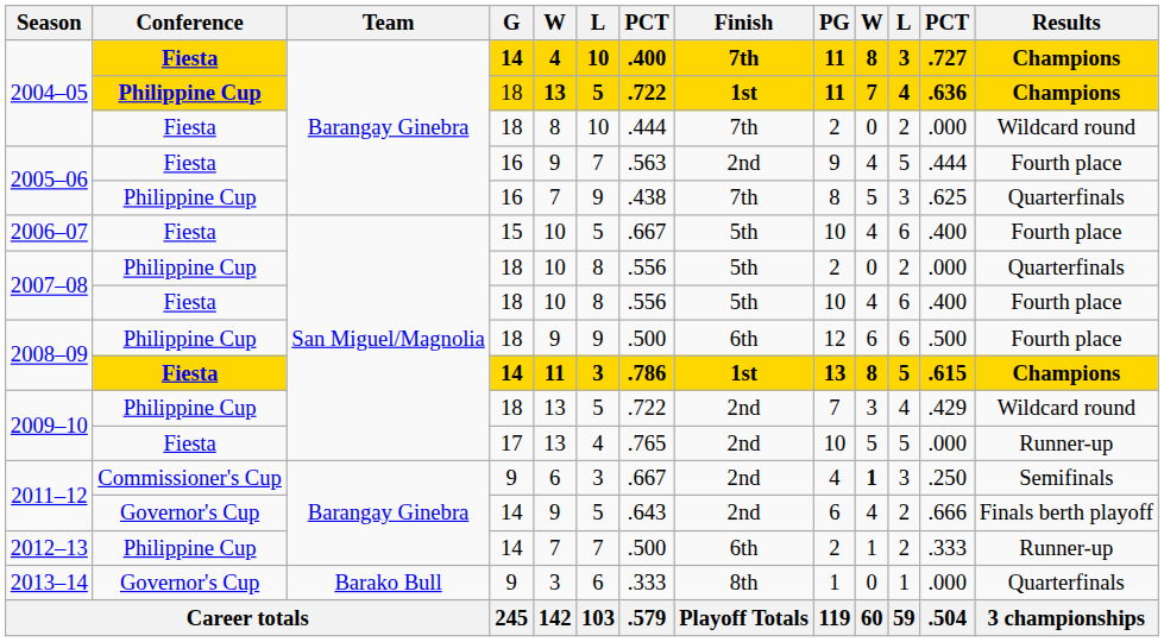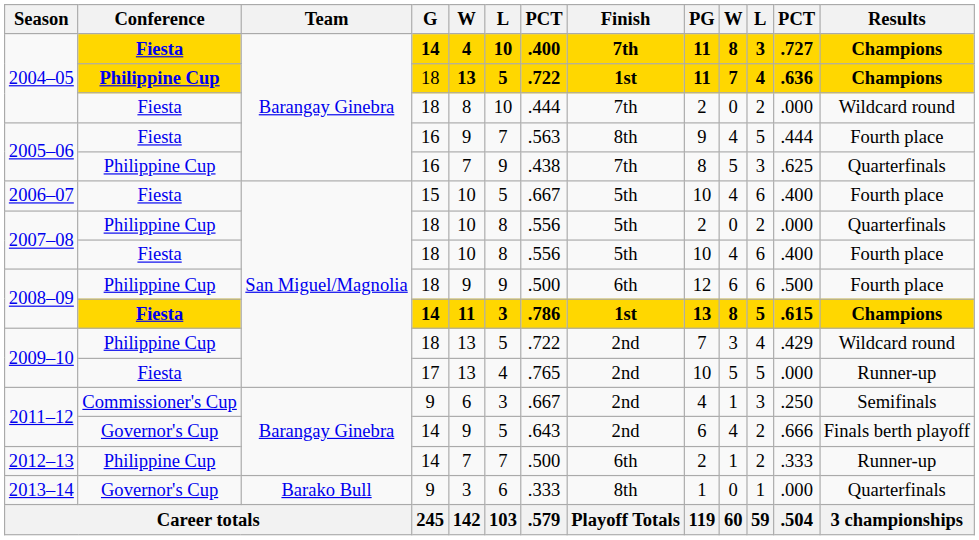 <table class="wikitable" style="text-align:center">
 <tr>
 <th>Season</th>
 <th>Conference</th>
 <th>Team</th>
 <th>G</th>
 <th>W</th>
 <th>L</th>
 <th>PCT</th>
 <th>Finish</th>
 <th>PG</th>
 <th>W</th>
 <th>L</th>
 <th>PCT</th>
 <th>Results</th>
 </tr>
 <tr>
 <td rowspan="3"><a href='#'>2004–05</a></td>
 <td bgcolor="#FFD700"><a href='#'><strong>Fiesta</strong></a></td>
 <td rowspan="5"><a href='#'>Barangay Ginebra</a></td>
 <td bgcolor="#FFD700"><strong>14</strong></td>
 <td bgcolor="#FFD700"><strong>4</strong></td>
 <td bgcolor="#FFD700"><strong>10</strong></td>
 <td bgcolor="#FFD700"><strong>.400</strong></td>
 <td bgcolor="#FFD700"><strong>7th</strong></td>
 <td bgcolor="#FFD700"><strong>11</strong></td>
 <td bgcolor="#FFD700"><strong>8</strong></td>
 <td bgcolor="#FFD700"><strong>3</strong></td>
 <td bgcolor="#FFD700"><strong>.727</strong></td>
 <td bgcolor="#FFD700"><strong>Champions</strong></td>
 </tr>
 <tr>
 <td bgcolor="#FFD700"><a href='#'><strong>Philippine Cup</strong></a></td>
 <td bgcolor="#FFD700">18</td>
 <td bgcolor="#FFD700"><strong>13</strong></td>
 <td bgcolor="#FFD700"><strong>5</strong></td>
 <td bgcolor="#FFD700"><strong>.722</strong></td>
 <td bgcolor="#FFD700"><strong>1st</strong></td>
 <td bgcolor="#FFD700"><strong>11</strong></td>
 <td bgcolor="#FFD700"><strong>7</strong></td>
 <td bgcolor="#FFD700"><strong>4</strong></td>
 <td bgcolor="#FFD700"><strong>.636</strong></td>
 <td bgcolor="#FFD700"><strong>Champions</strong></td>
 </tr>
 <tr>
 <td><a href='#'>Fiesta</a></td>
 <td>18</td>
 <td>8</td>
 <td>10</td>
 <td>.444</td>
 <td>7th</td>
 <td>2</td>
 <td>0</td>
 <td>2</td>
 <td>.000</td>
 <td>Wildcard round</td>
 </tr>
 <tr>
 <td rowspan="2"><a href='#'>2005–06</a></td>
 <td><a href='#'>Fiesta</a></td>
 <td>16</td>
 <td>9</td>
 <td>7</td>
 <td>.563</td>
-<td>2nd</td>
+<td>8th</td>
 <td>9</td>
 <td>4</td>
 <td>5</td>
 <td>.444</td>
 <td>Fourth place</td>
 </tr>
 <tr>
 <td><a href='#'>Philippine Cup</a></td>
 <td>16</td>
 <td>7</td>
 <td>9</td>
 <td>.438</td>
 <td>7th</td>
 <td>8</td>
 <td>5</td>
 <td>3</td>
 <td>.625</td>
 <td>Quarterfinals</td>
 </tr>
 <tr>
 <td><a href='#'>2006–07</a></td>
 <td><a href='#'>Fiesta</a></td>
 <td rowspan="7"><a href='#'>San Miguel/Magnolia</a></td>
 <td>15</td>
 <td>10</td>
 <td>5</td>
 <td>.667</td>
 <td>5th</td>
 <td>10</td>
 <td>4</td>
 <td>6</td>
 <td>.400</td>
 <td>Fourth place</td>
 </tr>
 <tr>
 <td rowspan="2"><a href='#'>2007–08</a></td>
 <td><a href='#'>Philippine Cup</a></td>
 <td>18</td>
 <td>10</td>
 <td>8</td>
 <td>.556</td>
 <td>5th</td>
 <td>2</td>
 <td>0</td>
 <td>2</td>
 <td>.000</td>
 <td>Quarterfinals</td>
 </tr>
 <tr>
 <td><a href='#'>Fiesta</a></td>
 <td>18</td>
 <td>10</td>
 <td>8</td>
 <td>.556</td>
 <td>5th</td>
 <td>10</td>
 <td>4</td>
 <td>6</td>
 <td>.400</td>
 <td>Fourth place</td>
 </tr>
 <tr>
 <td rowspan="2"><a href='#'>2008–09</a></td>
 <td><a href='#'>Philippine Cup</a></td>
 <td>18</td>
 <td>9</td>
 <td>9</td>
 <td>.500</td>
 <td>6th</td>
 <td>12</td>
 <td>6</td>
 <td>6</td>
 <td>.500</td>
 <td>Fourth place</td>
 </tr>
 <tr>
 <td bgcolor="#FFD700"><a href='#'><strong>Fiesta</strong></a></td>
 <td bgcolor="#FFD700"><strong>14</strong></td>
 <td bgcolor="#FFD700"><strong>11</strong></td>
 <td bgcolor="#FFD700"><strong>3</strong></td>
 <td bgcolor="#FFD700"><strong>.786</strong></td>
 <td bgcolor="#FFD700"><strong>1st</strong></td>
 <td bgcolor="#FFD700"><strong>13</strong></td>
 <td bgcolor="#FFD700"><strong>8</strong></td>
 <td bgcolor="#FFD700"><strong>5</strong></td>
 <td bgcolor="#FFD700"><strong>.615</strong></td>
 <td bgcolor="#FFD700"><strong>Champions</strong></td>
 </tr>
 <tr>
 <td rowspan="2"><a href='#'>2009–10</a></td>
 <td><a href='#'>Philippine Cup</a></td>
 <td>18</td>
 <td>13</td>
 <td>5</td>
 <td>.722</td>
 <td>2nd</td>
 <td>7</td>
 <td>3</td>
 <td>4</td>
 <td>.429</td>
 <td>Wildcard round</td>
 </tr>
 <tr>
 <td><a href='#'>Fiesta</a></td>
 <td>17</td>
 <td>13</td>
 <td>4</td>
 <td>.765</td>
 <td>2nd</td>
 <td>10</td>
 <td>5</td>
 <td>5</td>
 <td>.000</td>
 <td>Runner-up</td>
 </tr>
 <tr>
 <td rowspan="2"><a href='#'>2011–12</a></td>
 <td><a href='#'>Commissioner's Cup</a></td>
 <td rowspan="3"><a href='#'>Barangay Ginebra</a></td>
 <td>9</td>
 <td>6</td>
 <td>3</td>
 <td>.667</td>
 <td>2nd</td>
 <td>4</td>
-<td><strong>1</strong></td>
+<td>1</td>
 <td>3</td>
 <td>.250</td>
 <td>Semifinals</td>
 </tr>
 <tr>
 <td><a href='#'>Governor's Cup</a></td>
 <td>14</td>
 <td>9</td>
 <td>5</td>
 <td>.643</td>
 <td>2nd</td>
 <td>6</td>
 <td>4</td>
 <td>2</td>
 <td>.666</td>
 <td>Finals berth playoff</td>
 </tr>
 <tr>
 <td><a href='#'>2012–13</a></td>
 <td><a href='#'>Philippine Cup</a></td>
 <td>14</td>
 <td>7</td>
 <td>7</td>
 <td>.500</td>
 <td>6th</td>
 <td>2</td>
 <td>1</td>
 <td>2</td>
 <td>.333</td>
 <td>Runner-up</td>
 </tr>
 <tr>
 <td><a href='#'>2013–14</a></td>
 <td><a href='#'>Governor's Cup</a></td>
 <td><a href='#'>Barako Bull</a></td>
 <td>9</td>
 <td>3</td>
 <td>6</td>
 <td>.333</td>
 <td>8th</td>
 <td>1</td>
 <td>0</td>
 <td>1</td>
 <td>.000</td>
 <td>Quarterfinals</td>
 </tr>
 <tr>
 <th colspan="3">Career totals</th>
 <th>245</th>
 <th>142</th>
 <th>103</th>
 <th>.579</th>
 <th>Playoff Totals</th>
 <th>119</th>
 <th>60</th>
 <th>59</th>
 <th>.504</th>
 <th>3 championships</th>
 </tr>
 </table>
